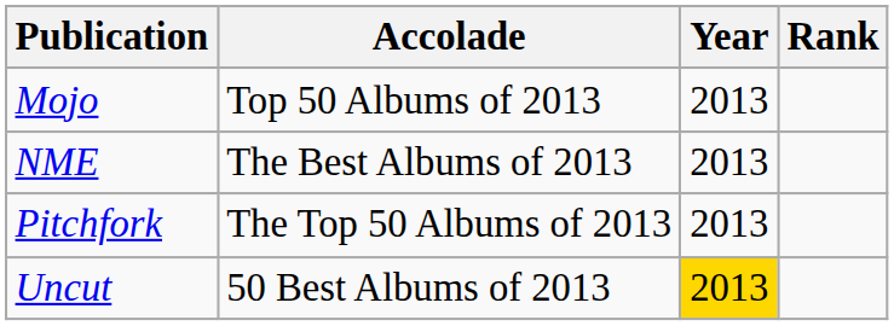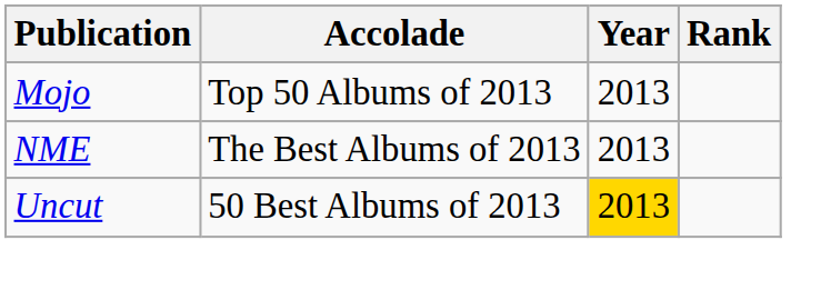 <table class="sortable wikitable">
 <tr>
 <th>Publication</th>
 <th>Accolade</th>
 <th>Year</th>
 <th>Rank</th>
 </tr>
 <tr>
 <td><em><a href='#'>Mojo</a></em></td>
 <td>Top 50 Albums of 2013</td>
 <td>2013</td>
 <td></td>
 </tr>
 <tr>
 <td><em><a href='#'>NME</a></em></td>
 <td>The Best Albums of 2013</td>
 <td>2013</td>
 <td></td>
 </tr>
 <tr>
-<td><em><a href='#'>Pitchfork</a></em></td>
-<td>The Top 50 Albums of 2013</td>
-<td>2013</td>
-<td></td>
-</tr>
-<tr>
 <td><em><a href='#'>Uncut</a></em></td>
 <td>50 Best Albums of 2013</td>
 <td style="background: gold;">2013</td>
 <td></td>
 </tr>
 </table>
